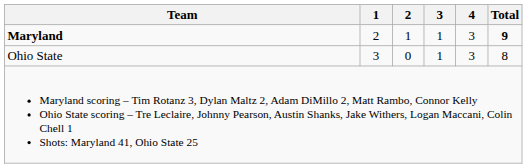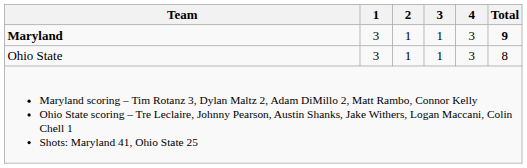 <table class="wikitable" style="text-align:center; max-width:40em">
 <tr>
 <th>Team</th>
 <th style="width:2em">1</th>
 <th style="width:2em">2</th>
 <th style="width:2em">3</th>
 <th style="width:2em">4</th>
 <th style="width:2em">Total</th>
 </tr>
 <tr>
 <td style="text-align:left"><strong>Maryland</strong></td>
-<td>2</td>
+<td>3</td>
 <td>1</td>
 <td>1</td>
 <td>3</td>
 <td><strong>9</strong></td>
 </tr>
 <tr>
 <td style="text-align:left">Ohio State</td>
 <td>3</td>
-<td>0</td>
+<td>1</td>
 <td>1</td>
 <td>3</td>
 <td>8</td>
 </tr>
 <tr>
 <td colspan=6 style="text-align:left; font-size:88%;"><br><ul><li>Maryland scoring – Tim Rotanz 3, Dylan Maltz 2, Adam DiMillo 2, Matt Rambo, Connor Kelly</li><li>Ohio State scoring – Tre Leclaire, Johnny Pearson, Austin Shanks, Jake Withers, Logan Maccani, Colin Chell 1</li><li>Shots: Maryland 41, Ohio State 25</li></ul></td>
 </tr>
 </table>
